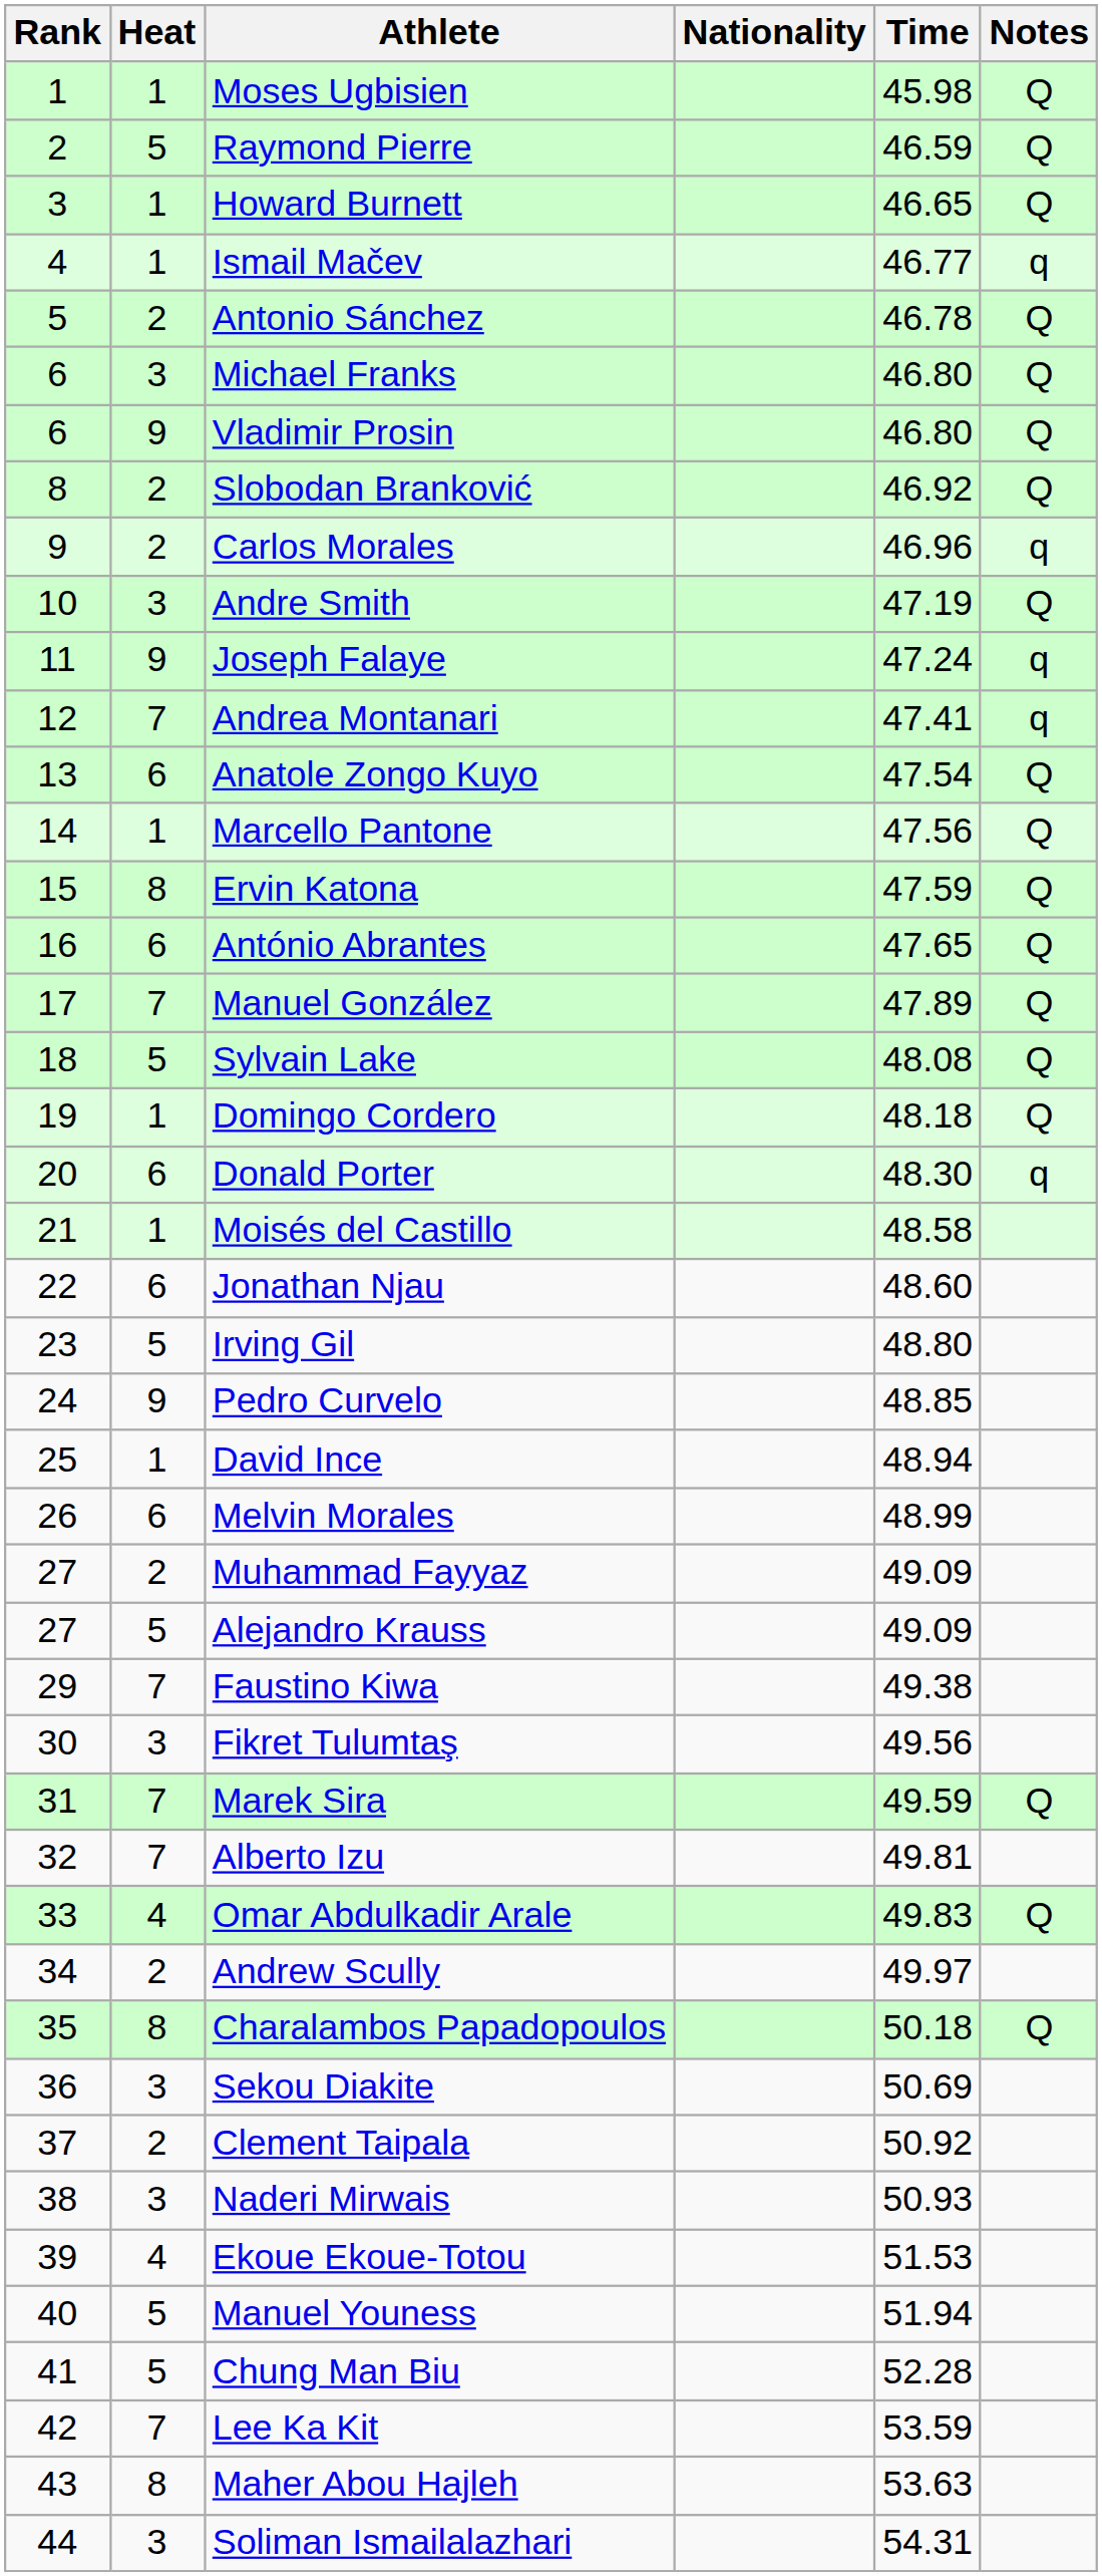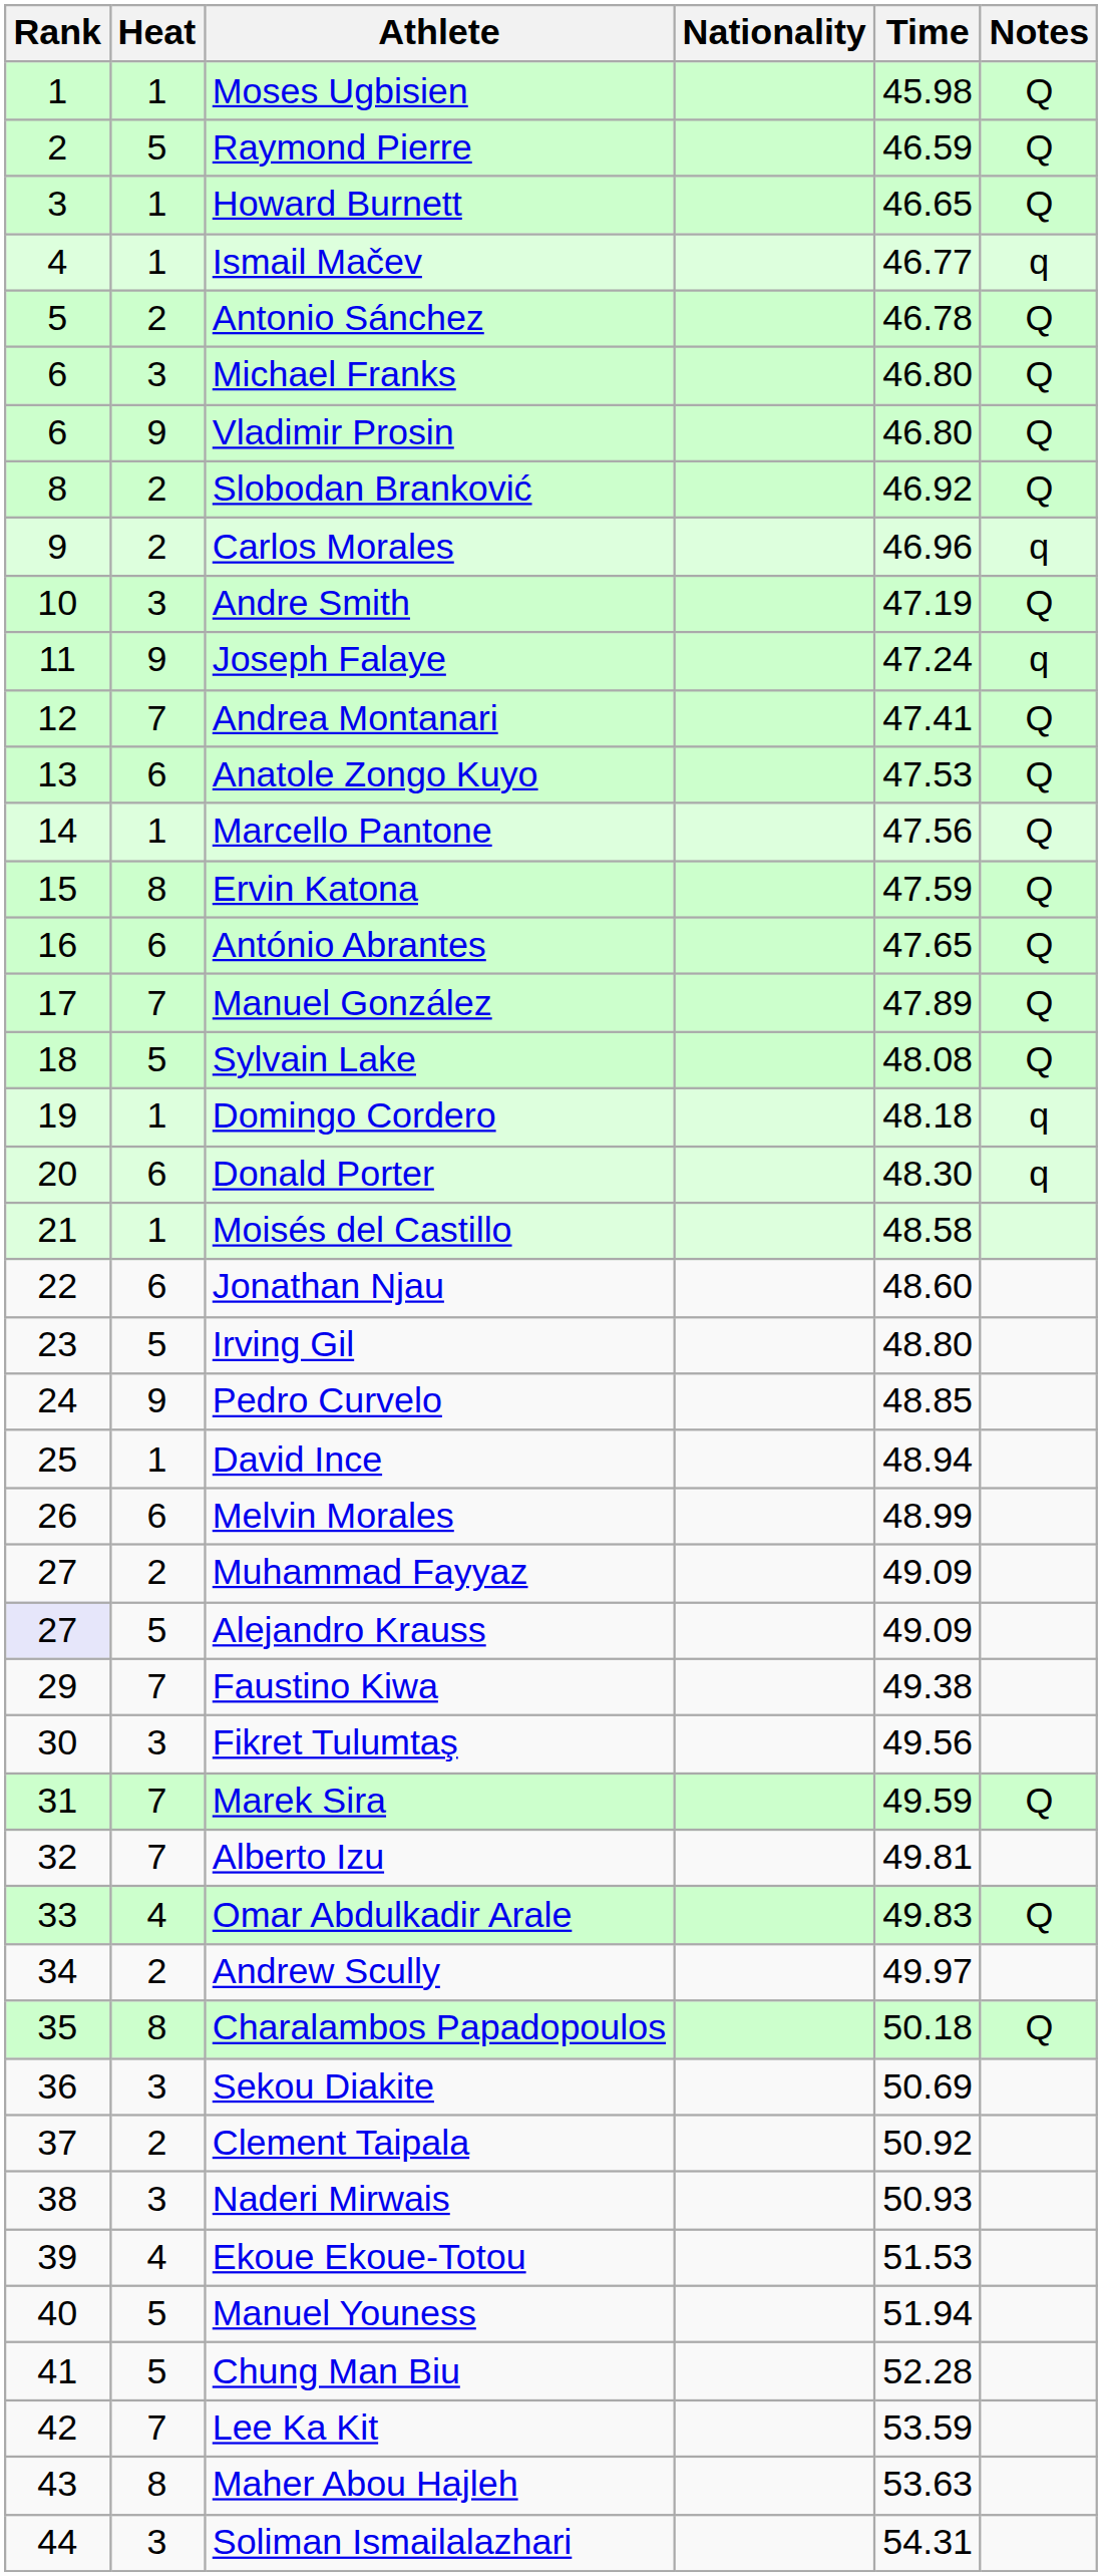 <table class="wikitable sortable" style="text-align:center">
 <tr>
 <th>Rank</th>
 <th>Heat</th>
 <th>Athlete</th>
 <th>Nationality</th>
 <th>Time</th>
 <th>Notes</th>
 </tr>
 <tr bgcolor=ccffcc>
 <td>1</td>
 <td>1</td>
 <td align=left><a href='#'>Moses Ugbisien</a></td>
 <td align=left></td>
 <td>45.98</td>
 <td>Q</td>
 </tr>
 <tr bgcolor=ccffcc>
 <td>2</td>
 <td>5</td>
 <td align=left><a href='#'>Raymond Pierre</a></td>
 <td align=left></td>
 <td>46.59</td>
 <td>Q</td>
 </tr>
 <tr bgcolor=ccffcc>
 <td>3</td>
 <td>1</td>
 <td align=left><a href='#'>Howard Burnett</a></td>
 <td align=left></td>
 <td>46.65</td>
 <td>Q</td>
 </tr>
 <tr bgcolor=ddffdd>
 <td>4</td>
 <td>1</td>
 <td align=left><a href='#'>Ismail Mačev</a></td>
 <td align=left></td>
 <td>46.77</td>
 <td>q</td>
 </tr>
 <tr bgcolor=ccffcc>
 <td>5</td>
 <td>2</td>
 <td align=left><a href='#'>Antonio Sánchez</a></td>
 <td align=left></td>
 <td>46.78</td>
 <td>Q</td>
 </tr>
 <tr bgcolor=ccffcc>
 <td>6</td>
 <td>3</td>
 <td align=left><a href='#'>Michael Franks</a></td>
 <td align=left></td>
 <td>46.80</td>
 <td>Q</td>
 </tr>
 <tr bgcolor=ccffcc>
 <td>6</td>
 <td>9</td>
 <td align=left><a href='#'>Vladimir Prosin</a></td>
 <td align=left></td>
 <td>46.80</td>
 <td>Q</td>
 </tr>
 <tr bgcolor=ccffcc>
 <td>8</td>
 <td>2</td>
 <td align=left><a href='#'>Slobodan Branković</a></td>
 <td align=left></td>
 <td>46.92</td>
 <td>Q</td>
 </tr>
 <tr bgcolor=ddffdd>
 <td>9</td>
 <td>2</td>
 <td align=left><a href='#'>Carlos Morales</a></td>
 <td align=left></td>
 <td>46.96</td>
 <td>q</td>
 </tr>
 <tr bgcolor=ccffcc>
 <td>10</td>
 <td>3</td>
 <td align=left><a href='#'>Andre Smith</a></td>
 <td align=left></td>
 <td>47.19</td>
 <td>Q</td>
 </tr>
 <tr bgcolor=ccffcc>
 <td>11</td>
 <td>9</td>
 <td align=left><a href='#'>Joseph Falaye</a></td>
 <td align=left></td>
 <td>47.24</td>
 <td>q</td>
 </tr>
 <tr bgcolor=ccffcc>
 <td>12</td>
 <td>7</td>
 <td align=left><a href='#'>Andrea Montanari</a></td>
 <td align=left></td>
 <td>47.41</td>
-<td>q</td>
+<td>Q</td>
 </tr>
 <tr bgcolor=ccffcc>
 <td>13</td>
 <td>6</td>
 <td align=left><a href='#'>Anatole Zongo Kuyo</a></td>
 <td align=left></td>
-<td>47.54</td>
+<td>47.53</td>
 <td>Q</td>
 </tr>
 <tr bgcolor=ddffdd>
 <td>14</td>
 <td>1</td>
 <td align=left><a href='#'>Marcello Pantone</a></td>
 <td align=left></td>
 <td>47.56</td>
 <td>Q</td>
 </tr>
 <tr bgcolor=ccffcc>
 <td>15</td>
 <td>8</td>
 <td align=left><a href='#'>Ervin Katona</a></td>
 <td align=left></td>
 <td>47.59</td>
 <td>Q</td>
 </tr>
 <tr bgcolor=ccffcc>
 <td>16</td>
 <td>6</td>
 <td align=left><a href='#'>António Abrantes</a></td>
 <td align=left></td>
 <td>47.65</td>
 <td>Q</td>
 </tr>
 <tr bgcolor=ccffcc>
 <td>17</td>
 <td>7</td>
 <td align=left><a href='#'>Manuel González</a></td>
 <td align=left></td>
 <td>47.89</td>
 <td>Q</td>
 </tr>
 <tr bgcolor=ccffcc>
 <td>18</td>
 <td>5</td>
 <td align=left><a href='#'>Sylvain Lake</a></td>
 <td align=left></td>
 <td>48.08</td>
 <td>Q</td>
 </tr>
 <tr bgcolor=ddffdd>
 <td>19</td>
 <td>1</td>
 <td align=left><a href='#'>Domingo Cordero</a></td>
 <td align=left></td>
 <td>48.18</td>
-<td>Q</td>
+<td>q</td>
 </tr>
 <tr bgcolor=ddffdd>
 <td>20</td>
 <td>6</td>
 <td align=left><a href='#'>Donald Porter</a></td>
 <td align=left></td>
 <td>48.30</td>
 <td>q</td>
 </tr>
 <tr bgcolor=ddffdd>
 <td>21</td>
 <td>1</td>
 <td align=left><a href='#'>Moisés del Castillo</a></td>
 <td align=left></td>
 <td>48.58</td>
 <td></td>
 </tr>
 <tr>
 <td>22</td>
 <td>6</td>
 <td align=left><a href='#'>Jonathan Njau</a></td>
 <td align=left></td>
 <td>48.60</td>
 <td></td>
 </tr>
 <tr>
 <td>23</td>
 <td>5</td>
 <td align=left><a href='#'>Irving Gil</a></td>
 <td align=left></td>
 <td>48.80</td>
 <td></td>
 </tr>
 <tr>
 <td>24</td>
 <td>9</td>
 <td align=left><a href='#'>Pedro Curvelo</a></td>
 <td align=left></td>
 <td>48.85</td>
 <td></td>
 </tr>
 <tr>
 <td>25</td>
 <td>1</td>
 <td align=left><a href='#'>David Ince</a></td>
 <td align=left></td>
 <td>48.94</td>
 <td></td>
 </tr>
 <tr>
 <td>26</td>
 <td>6</td>
 <td align=left><a href='#'>Melvin Morales</a></td>
 <td align=left></td>
 <td>48.99</td>
 <td></td>
 </tr>
 <tr>
 <td>27</td>
 <td>2</td>
 <td align=left><a href='#'>Muhammad Fayyaz</a></td>
 <td align=left></td>
 <td>49.09</td>
 <td></td>
 </tr>
 <tr>
-<td>27</td>
+<td style="background: lavender;">27</td>
 <td>5</td>
 <td align=left><a href='#'>Alejandro Krauss</a></td>
 <td align=left></td>
 <td>49.09</td>
 <td></td>
 </tr>
 <tr>
 <td>29</td>
 <td>7</td>
 <td align=left><a href='#'>Faustino Kiwa</a></td>
 <td align=left></td>
 <td>49.38</td>
 <td></td>
 </tr>
 <tr>
 <td>30</td>
 <td>3</td>
 <td align=left><a href='#'>Fikret Tulumtaş</a></td>
 <td align=left></td>
 <td>49.56</td>
 <td></td>
 </tr>
 <tr bgcolor=ccffcc>
 <td>31</td>
 <td>7</td>
 <td align=left><a href='#'>Marek Sira</a></td>
 <td align=left></td>
 <td>49.59</td>
 <td>Q</td>
 </tr>
 <tr>
 <td>32</td>
 <td>7</td>
 <td align=left><a href='#'>Alberto Izu</a></td>
 <td align=left></td>
 <td>49.81</td>
 <td></td>
 </tr>
 <tr bgcolor=ccffcc>
 <td>33</td>
 <td>4</td>
 <td align=left><a href='#'>Omar Abdulkadir Arale</a></td>
 <td align=left></td>
 <td>49.83</td>
 <td>Q</td>
 </tr>
 <tr>
 <td>34</td>
 <td>2</td>
 <td align=left><a href='#'>Andrew Scully</a></td>
 <td align=left></td>
 <td>49.97</td>
 <td></td>
 </tr>
 <tr bgcolor=ccffcc>
 <td>35</td>
 <td>8</td>
 <td align=left><a href='#'>Charalambos Papadopoulos</a></td>
 <td align=left></td>
 <td>50.18</td>
 <td>Q</td>
 </tr>
 <tr>
 <td>36</td>
 <td>3</td>
 <td align=left><a href='#'>Sekou Diakite</a></td>
 <td align=left></td>
 <td>50.69</td>
 <td></td>
 </tr>
 <tr>
 <td>37</td>
 <td>2</td>
 <td align=left><a href='#'>Clement Taipala</a></td>
 <td align=left></td>
 <td>50.92</td>
 <td></td>
 </tr>
 <tr>
 <td>38</td>
 <td>3</td>
 <td align=left><a href='#'>Naderi Mirwais</a></td>
 <td align=left></td>
 <td>50.93</td>
 <td></td>
 </tr>
 <tr>
 <td>39</td>
 <td>4</td>
 <td align=left><a href='#'>Ekoue Ekoue-Totou</a></td>
 <td align=left></td>
 <td>51.53</td>
 <td></td>
 </tr>
 <tr>
 <td>40</td>
 <td>5</td>
 <td align=left><a href='#'>Manuel Youness</a></td>
 <td align=left></td>
 <td>51.94</td>
 <td></td>
 </tr>
 <tr>
 <td>41</td>
 <td>5</td>
 <td align=left><a href='#'>Chung Man Biu</a></td>
 <td align=left></td>
 <td>52.28</td>
 <td></td>
 </tr>
 <tr>
 <td>42</td>
 <td>7</td>
 <td align=left><a href='#'>Lee Ka Kit</a></td>
 <td align=left></td>
 <td>53.59</td>
 <td></td>
 </tr>
 <tr>
 <td>43</td>
 <td>8</td>
 <td align=left><a href='#'>Maher Abou Hajleh</a></td>
 <td align=left></td>
 <td>53.63</td>
 <td></td>
 </tr>
 <tr>
 <td>44</td>
 <td>3</td>
 <td align=left><a href='#'>Soliman Ismailalazhari</a></td>
 <td align=left></td>
 <td>54.31</td>
 <td></td>
 </tr>
 </table>
